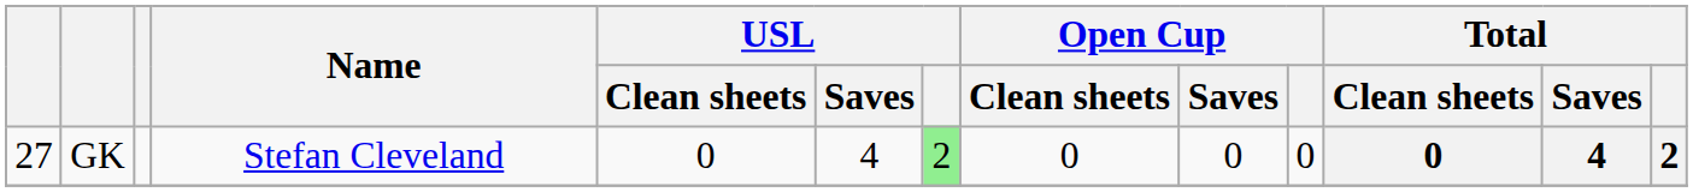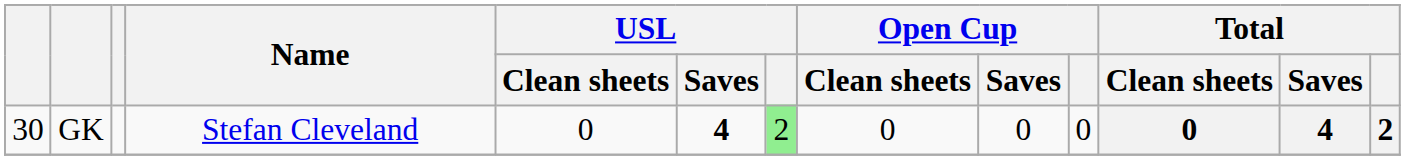 <table class="wikitable sortable" style="text-align:center">
 <tr>
 <th rowspan="2"></th>
 <th rowspan="2"></th>
 <th rowspan="2"></th>
 <th rowspan="2" style="width:180px;">Name</th>
 <th colspan="3" style="width:87px;"><a href='#'>USL</a></th>
 <th colspan="3" style="width:87px;"><a href='#'>Open Cup</a></th>
 <th colspan="3" style="width:87px;">Total</th>
 </tr>
 <tr>
 <th>Clean sheets</th>
 <th>Saves</th>
 <th></th>
 <th>Clean sheets</th>
 <th>Saves</th>
 <th></th>
 <th>Clean sheets</th>
 <th>Saves</th>
 <th></th>
 </tr>
 <tr>
-<td>27</td>
+<td>30</td>
 <td>GK</td>
 <td></td>
 <td><a href='#'>Stefan Cleveland</a><br></td>
 <td>0</td>
-<td>4</td>
+<td><strong>4</strong></td>
 <td style="background: lightgreen;">2<br></td>
 <td>0</td>
 <td>0</td>
 <td>0<br></td>
 <th>0</th>
 <th>4</th>
 <th>2</th>
 </tr>
 <tr>
 </tr>
 </table>
